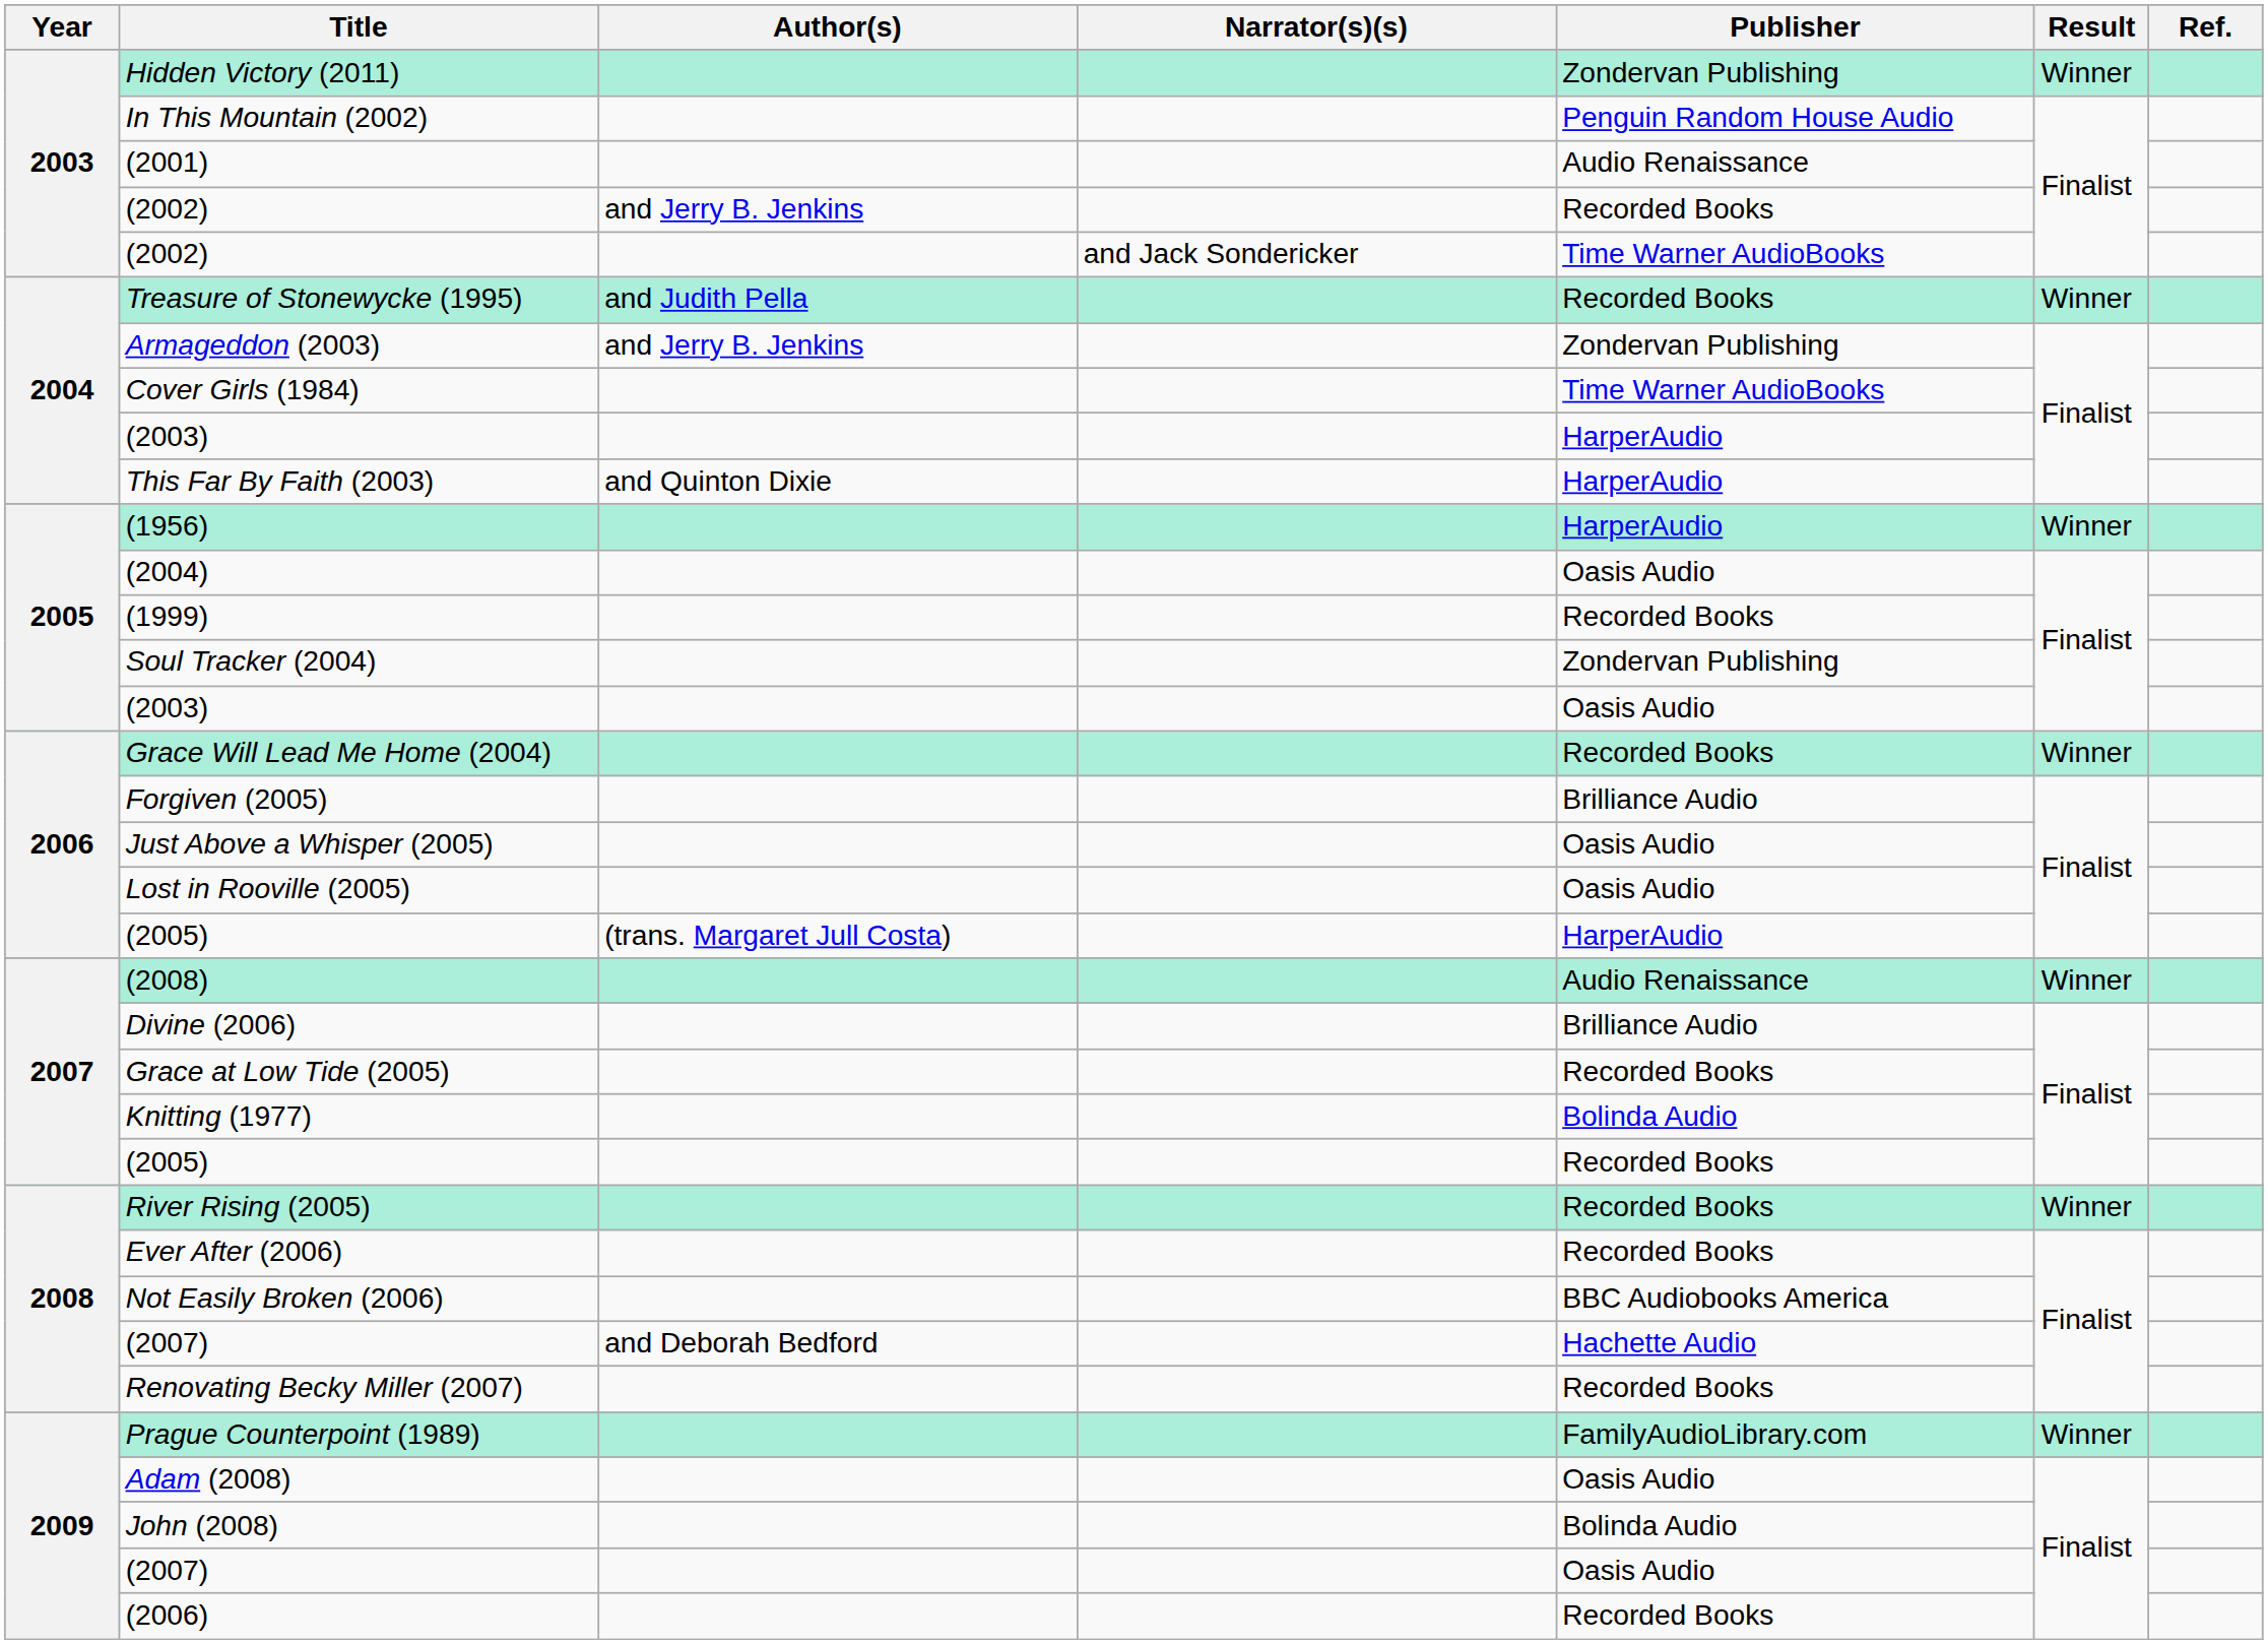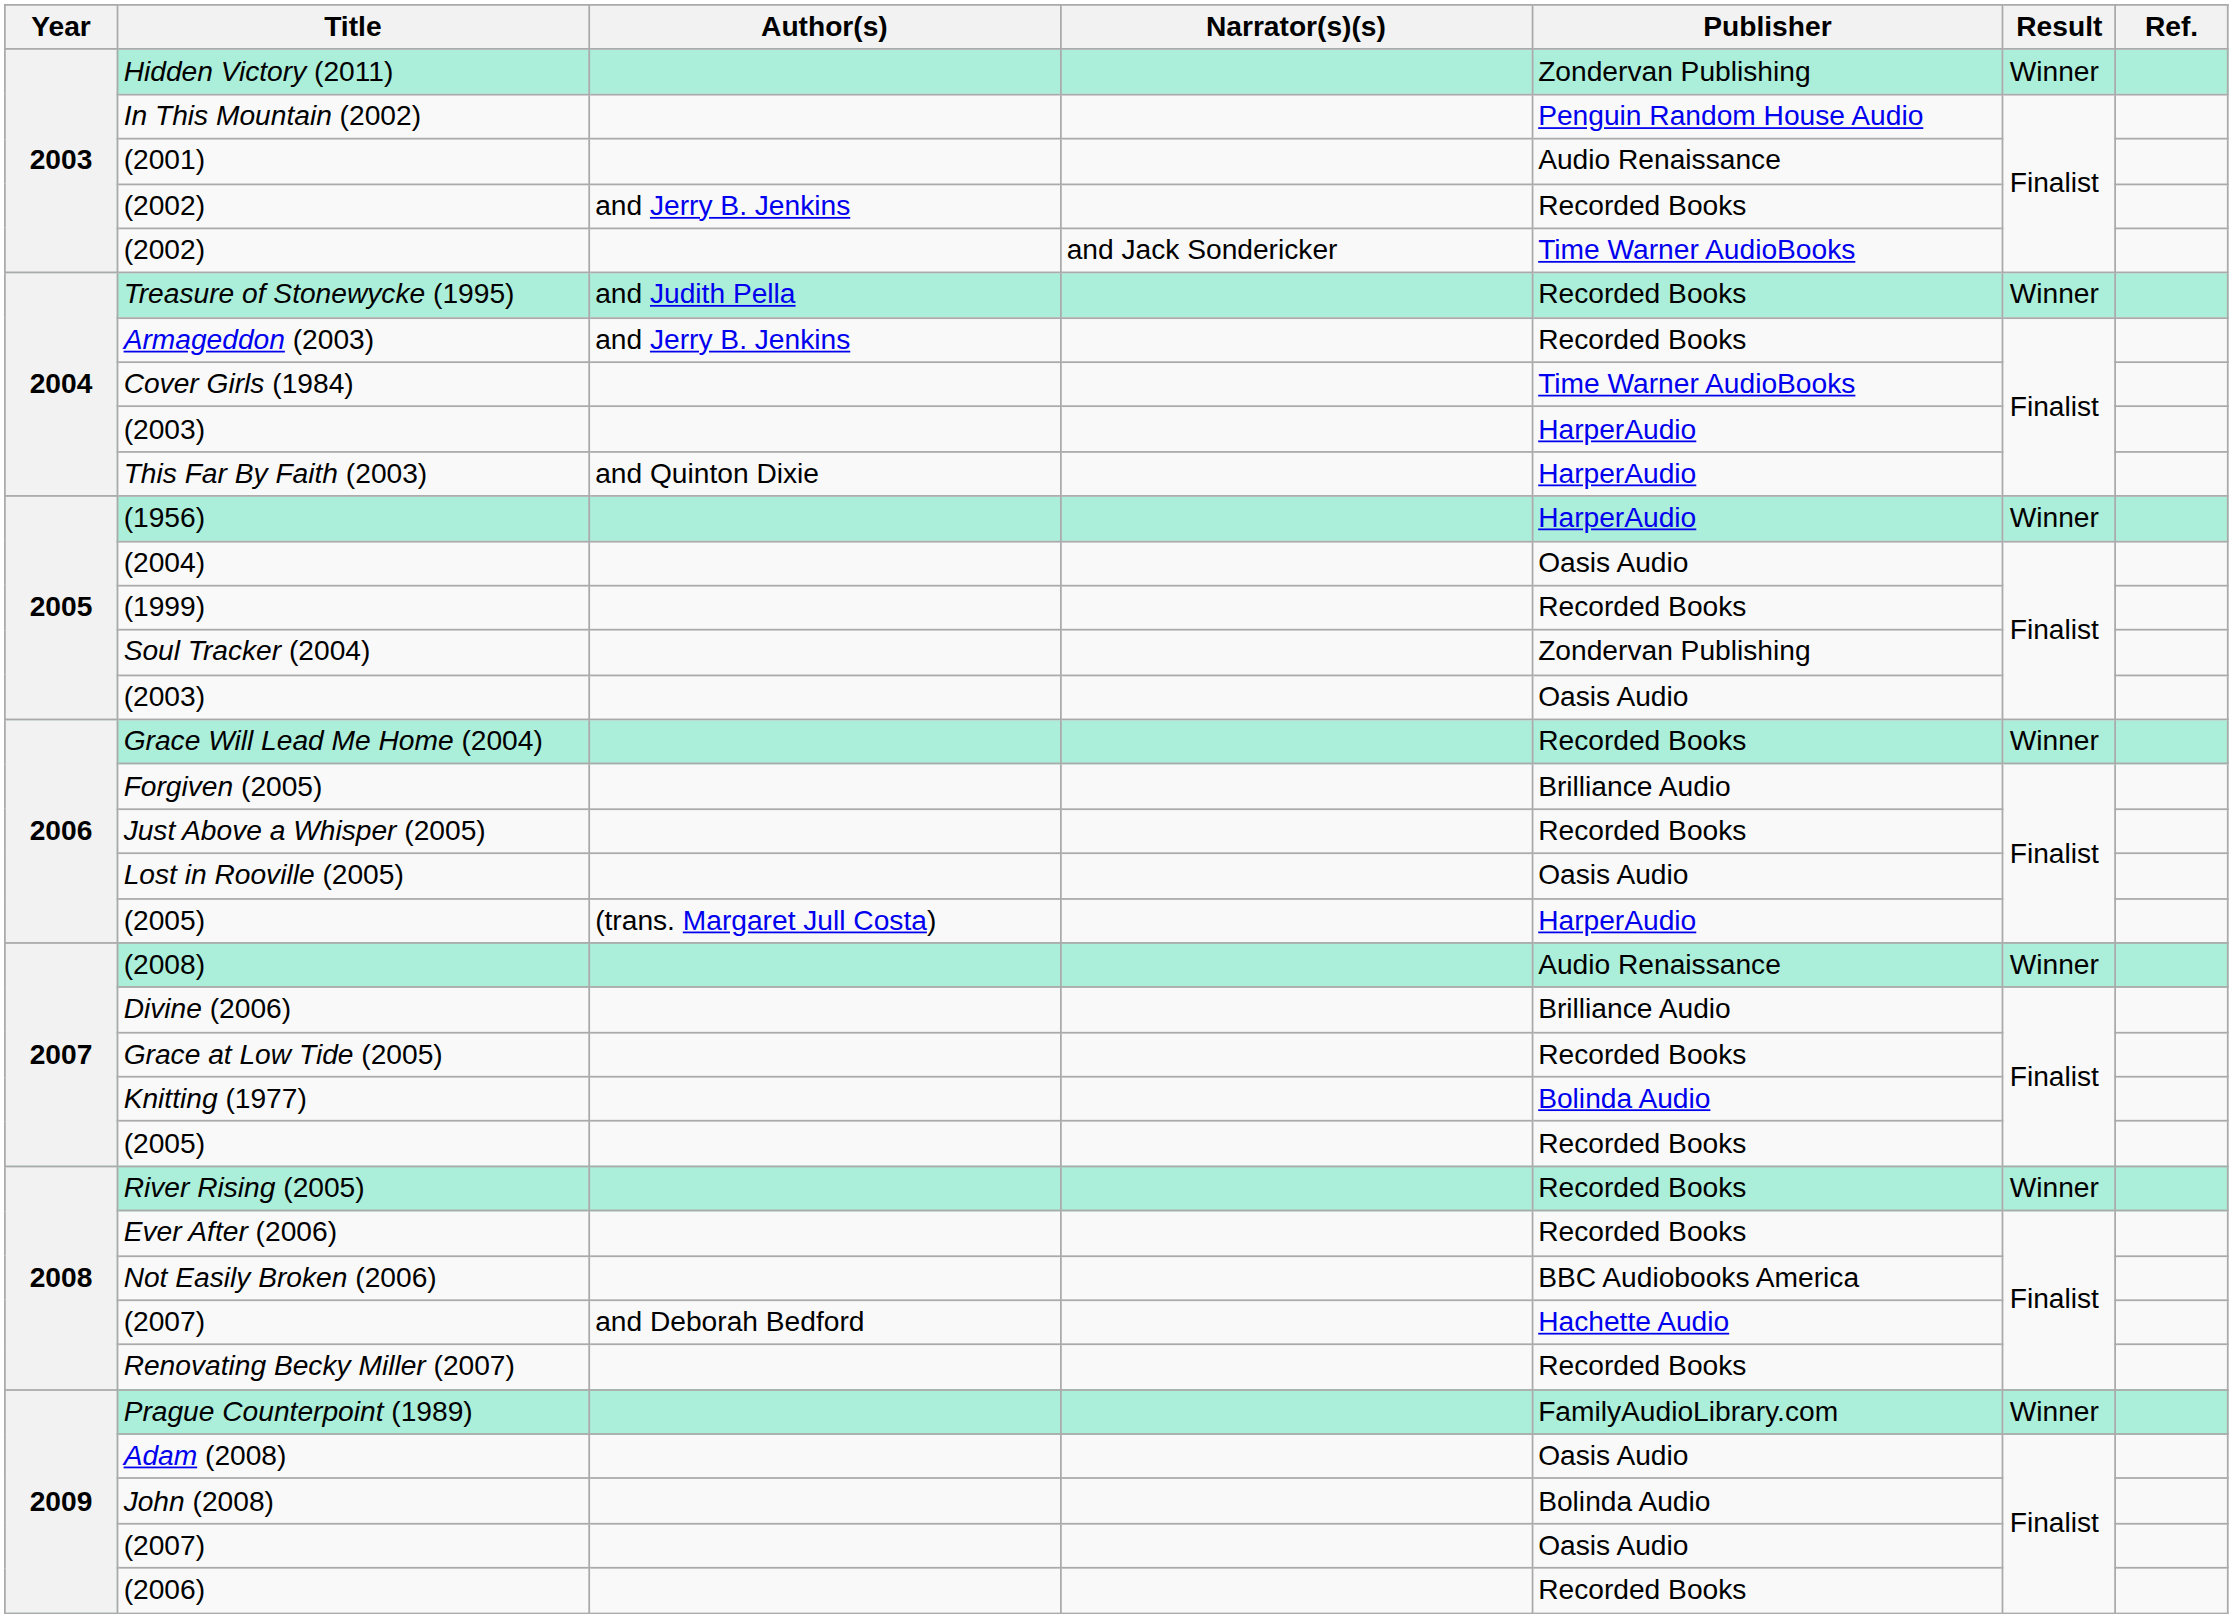 <table class="wikitable sortable mw-collapsible" style="width:100%">
 <tr>
 <th width="5%">Year</th>
 <th width="21%">Title</th>
 <th width="21%">Author(s)</th>
 <th width="21%">Narrator(s)(s)</th>
 <th width="21%">Publisher</th>
 <th width="5%">Result</th>
 <th width="5%">Ref.</th>
 </tr>
 <tr style="background:#ABEED9">
 <th rowspan="5">2003<br></th>
 <td><em>Hidden Victory</em> (2011)</td>
 <td></td>
 <td></td>
 <td>Zondervan Publishing</td>
 <td>Winner</td>
 <td></td>
 </tr>
 <tr>
 <td><em>In This Mountain</em> (2002)</td>
 <td></td>
 <td></td>
 <td><a href='#'>Penguin Random House Audio</a></td>
 <td rowspan="4">Finalist</td>
 <td></td>
 </tr>
 <tr>
 <td><em></em> (2001)</td>
 <td></td>
 <td></td>
 <td>Audio Renaissance</td>
 <td></td>
 </tr>
 <tr>
 <td><em></em> (2002)</td>
 <td> and <a href='#'>Jerry B. Jenkins</a></td>
 <td></td>
 <td>Recorded Books</td>
 <td></td>
 </tr>
 <tr>
 <td><em></em> (2002)</td>
 <td></td>
 <td> and Jack Sondericker</td>
 <td><a href='#'>Time Warner AudioBooks</a></td>
 <td></td>
 </tr>
 <tr style="background:#ABEED9">
 <th rowspan="5">2004<br></th>
 <td><em>Treasure of Stonewycke</em> (1995)</td>
 <td> and <a href='#'>Judith Pella</a></td>
 <td></td>
 <td>Recorded Books</td>
 <td>Winner</td>
 <td></td>
 </tr>
 <tr>
 <td><em><a href='#'>Armageddon</a></em> (2003)</td>
 <td> and <a href='#'>Jerry B. Jenkins</a></td>
 <td></td>
-<td>Zondervan Publishing</td>
+<td>Recorded Books</td>
 <td rowspan="4">Finalist</td>
 <td></td>
 </tr>
 <tr>
 <td><em>Cover Girls</em> (1984)</td>
 <td></td>
 <td></td>
 <td><a href='#'>Time Warner AudioBooks</a></td>
 <td></td>
 </tr>
 <tr>
 <td><em></em> (2003)</td>
 <td></td>
 <td></td>
 <td><a href='#'>HarperAudio</a></td>
 <td></td>
 </tr>
 <tr>
 <td><em>This Far By Faith</em> (2003)</td>
 <td> and Quinton Dixie</td>
 <td></td>
 <td><a href='#'>HarperAudio</a></td>
 <td></td>
 </tr>
 <tr style="background:#ABEED9">
 <th rowspan="5">2005<br></th>
 <td><em></em> (1956)</td>
 <td></td>
 <td></td>
 <td><a href='#'>HarperAudio</a></td>
 <td>Winner</td>
 <td></td>
 </tr>
 <tr>
 <td><em></em> (2004)</td>
 <td></td>
 <td></td>
 <td>Oasis Audio</td>
 <td rowspan="4">Finalist</td>
 <td></td>
 </tr>
 <tr>
 <td><em></em>  (1999)</td>
 <td></td>
 <td></td>
 <td>Recorded Books</td>
 <td></td>
 </tr>
 <tr>
 <td><em>Soul Tracker</em> (2004)</td>
 <td></td>
 <td></td>
 <td>Zondervan Publishing</td>
 <td></td>
 </tr>
 <tr>
 <td><em></em> (2003)</td>
 <td></td>
 <td></td>
 <td>Oasis Audio</td>
 <td></td>
 </tr>
 <tr style="background:#ABEED9">
 <th rowspan="5">2006<br></th>
 <td><em>Grace Will Lead Me Home</em> (2004)</td>
 <td></td>
 <td></td>
 <td>Recorded Books</td>
 <td>Winner</td>
 <td></td>
 </tr>
 <tr>
 <td><em>Forgiven</em> (2005)</td>
 <td></td>
 <td></td>
 <td>Brilliance Audio</td>
 <td rowspan="4">Finalist</td>
 <td></td>
 </tr>
 <tr>
 <td><em>Just Above a Whisper</em> (2005)</td>
 <td></td>
 <td></td>
-<td>Oasis Audio</td>
+<td>Recorded Books</td>
 <td></td>
 </tr>
 <tr>
 <td><em>Lost in Rooville</em> (2005)</td>
 <td></td>
 <td></td>
 <td>Oasis Audio</td>
 <td></td>
 </tr>
 <tr>
 <td><em></em> (2005)</td>
 <td> (trans. <a href='#'>Margaret Jull Costa</a>)</td>
 <td></td>
 <td><a href='#'>HarperAudio</a></td>
 <td></td>
 </tr>
 <tr style="background:#ABEED9">
 <th rowspan="5">2007<br></th>
 <td><em></em> (2008)</td>
 <td></td>
 <td></td>
 <td>Audio Renaissance</td>
 <td>Winner</td>
 <td></td>
 </tr>
 <tr>
 <td><em>Divine</em> (2006)</td>
 <td></td>
 <td></td>
 <td>Brilliance Audio</td>
 <td rowspan="4">Finalist</td>
 <td></td>
 </tr>
 <tr>
 <td><em>Grace at Low Tide</em> (2005)</td>
 <td></td>
 <td></td>
 <td>Recorded Books</td>
 <td></td>
 </tr>
 <tr>
 <td><em>Knitting</em> (1977)</td>
 <td></td>
 <td></td>
 <td><a href='#'>Bolinda Audio</a></td>
 <td></td>
 </tr>
 <tr>
 <td><em></em> (2005)</td>
 <td></td>
 <td></td>
 <td>Recorded Books</td>
 <td></td>
 </tr>
 <tr style="background:#ABEED9">
 <th rowspan="5">2008<br></th>
 <td><em>River Rising</em> (2005)</td>
 <td></td>
 <td></td>
 <td>Recorded Books</td>
 <td>Winner</td>
 <td></td>
 </tr>
 <tr>
 <td><em>Ever After</em> (2006)</td>
 <td></td>
 <td></td>
 <td>Recorded Books</td>
 <td rowspan="4">Finalist</td>
 <td></td>
 </tr>
 <tr>
 <td><em>Not Easily Broken</em> (2006)</td>
 <td></td>
 <td></td>
 <td>BBC Audiobooks America</td>
 <td></td>
 </tr>
 <tr>
 <td><em></em> (2007)</td>
 <td> and Deborah Bedford</td>
 <td></td>
 <td><a href='#'>Hachette Audio</a></td>
 <td></td>
 </tr>
 <tr>
 <td><em>Renovating Becky Miller</em> (2007)</td>
 <td></td>
 <td></td>
 <td>Recorded Books</td>
 <td></td>
 </tr>
 <tr style="background:#ABEED9">
 <th rowspan="5">2009<br></th>
 <td><em>Prague Counterpoint</em> (1989)</td>
 <td></td>
 <td></td>
 <td>FamilyAudioLibrary.com</td>
 <td>Winner</td>
 <td></td>
 </tr>
 <tr>
 <td><em><a href='#'>Adam</a></em> (2008)</td>
 <td></td>
 <td></td>
 <td>Oasis Audio</td>
 <td rowspan="4">Finalist</td>
 <td></td>
 </tr>
 <tr>
 <td><em>John</em> (2008)</td>
 <td></td>
 <td></td>
 <td>Bolinda Audio</td>
 <td></td>
 </tr>
 <tr>
 <td><em></em> (2007)</td>
 <td></td>
 <td></td>
 <td>Oasis Audio</td>
 <td></td>
 </tr>
 <tr>
 <td><em></em> (2006)</td>
 <td></td>
 <td></td>
 <td>Recorded Books</td>
 <td></td>
 </tr>
 </table>
